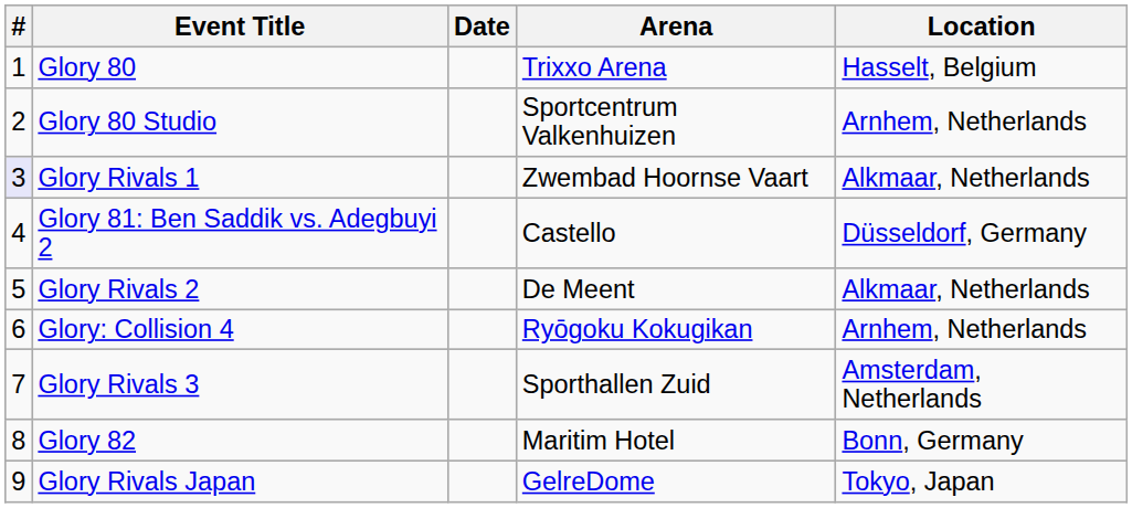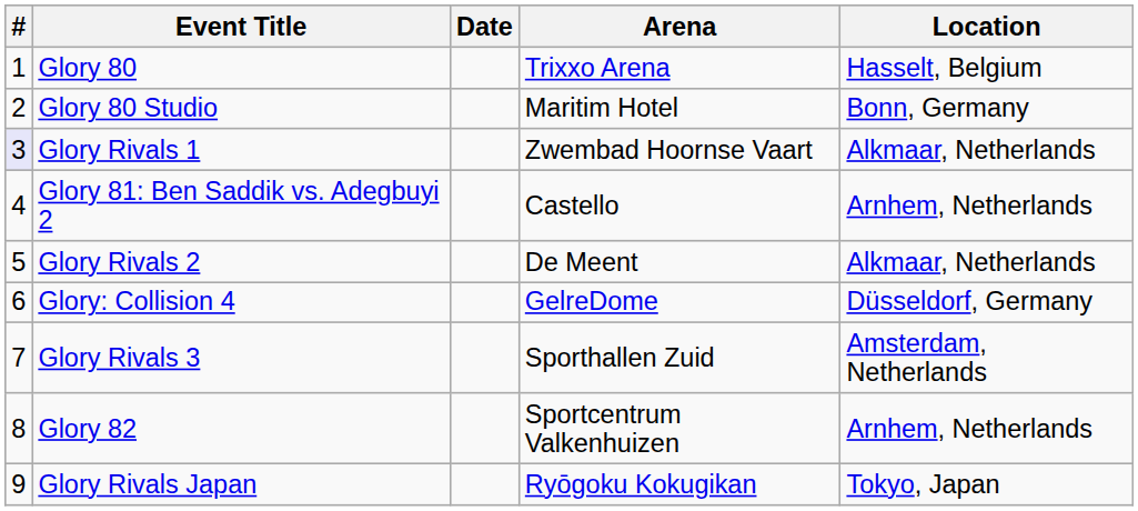 <table class="sortable wikitable succession-box" style="margin:1.0em auto; font-size:90%;">
 <tr>
 <th scope="col">#</th>
 <th scope="col">Event Title</th>
 <th scope="col">Date</th>
 <th scope="col">Arena</th>
 <th scope="col">Location</th>
 </tr>
 <tr>
 <td align=center>1</td>
 <td><a href='#'>Glory 80</a></td>
 <td></td>
 <td><a href='#'>Trixxo Arena</a></td>
 <td> <a href='#'>Hasselt</a>, Belgium</td>
 </tr>
 <tr>
 <td align=center>2</td>
 <td><a href='#'>Glory 80 Studio</a></td>
 <td></td>
-<td>Sportcentrum Valkenhuizen</td>
-<td> <a href='#'>Arnhem</a>, Netherlands</td>
+<td>Maritim Hotel</td>
+<td> <a href='#'>Bonn</a>, Germany</td>
 </tr>
 <tr>
 <td align=center style="background: lavender;">3</td>
 <td><a href='#'>Glory Rivals 1</a></td>
 <td></td>
 <td>Zwembad Hoornse Vaart</td>
 <td> <a href='#'>Alkmaar</a>, Netherlands</td>
 </tr>
 <tr>
 <td align=center>4</td>
 <td><a href='#'>Glory 81: Ben Saddik vs. Adegbuyi 2</a></td>
 <td></td>
 <td>Castello</td>
-<td> <a href='#'>Düsseldorf</a>, Germany</td>
+<td> <a href='#'>Arnhem</a>, Netherlands</td>
 </tr>
 <tr>
 <td align=center>5</td>
 <td><a href='#'>Glory Rivals 2</a></td>
 <td></td>
 <td>De Meent</td>
 <td> <a href='#'>Alkmaar</a>, Netherlands</td>
 </tr>
 <tr>
 <td align=center>6</td>
 <td><a href='#'>Glory: Collision 4</a></td>
 <td></td>
-<td><a href='#'>Ryōgoku Kokugikan</a></td>
-<td> <a href='#'>Arnhem</a>, Netherlands</td>
+<td><a href='#'>GelreDome</a></td>
+<td> <a href='#'>Düsseldorf</a>, Germany</td>
 </tr>
 <tr>
 <td align=center>7</td>
 <td><a href='#'>Glory Rivals 3</a></td>
 <td></td>
 <td>Sporthallen Zuid</td>
 <td> <a href='#'>Amsterdam</a>, Netherlands</td>
 </tr>
 <tr>
 <td align=center>8</td>
 <td><a href='#'>Glory 82</a></td>
 <td></td>
-<td>Maritim Hotel</td>
-<td> <a href='#'>Bonn</a>, Germany</td>
+<td>Sportcentrum Valkenhuizen</td>
+<td> <a href='#'>Arnhem</a>, Netherlands</td>
 </tr>
 <tr>
 <td align=center>9</td>
 <td><a href='#'>Glory Rivals Japan</a></td>
 <td></td>
-<td><a href='#'>GelreDome</a></td>
+<td><a href='#'>Ryōgoku Kokugikan</a></td>
 <td> <a href='#'>Tokyo</a>, Japan</td>
 </tr>
 </table>
